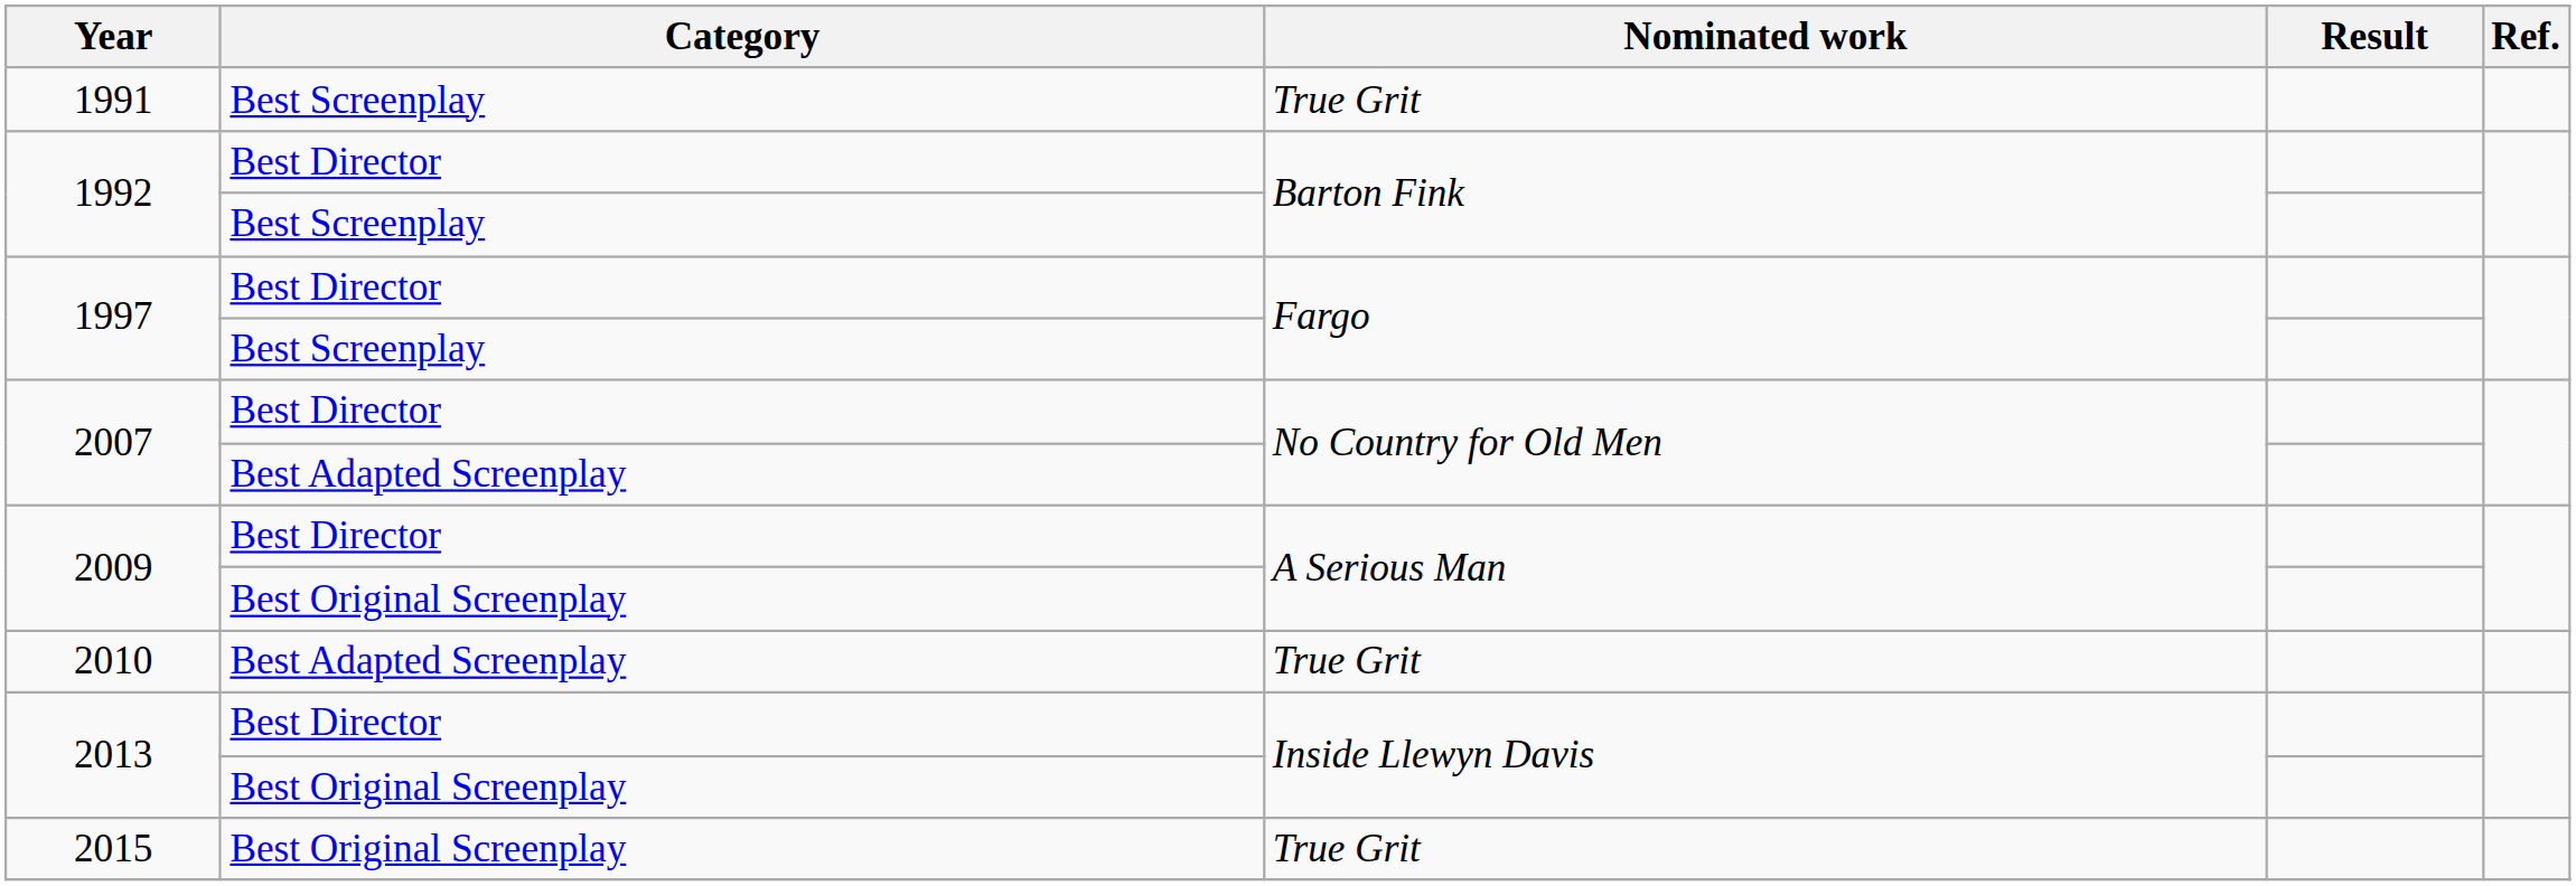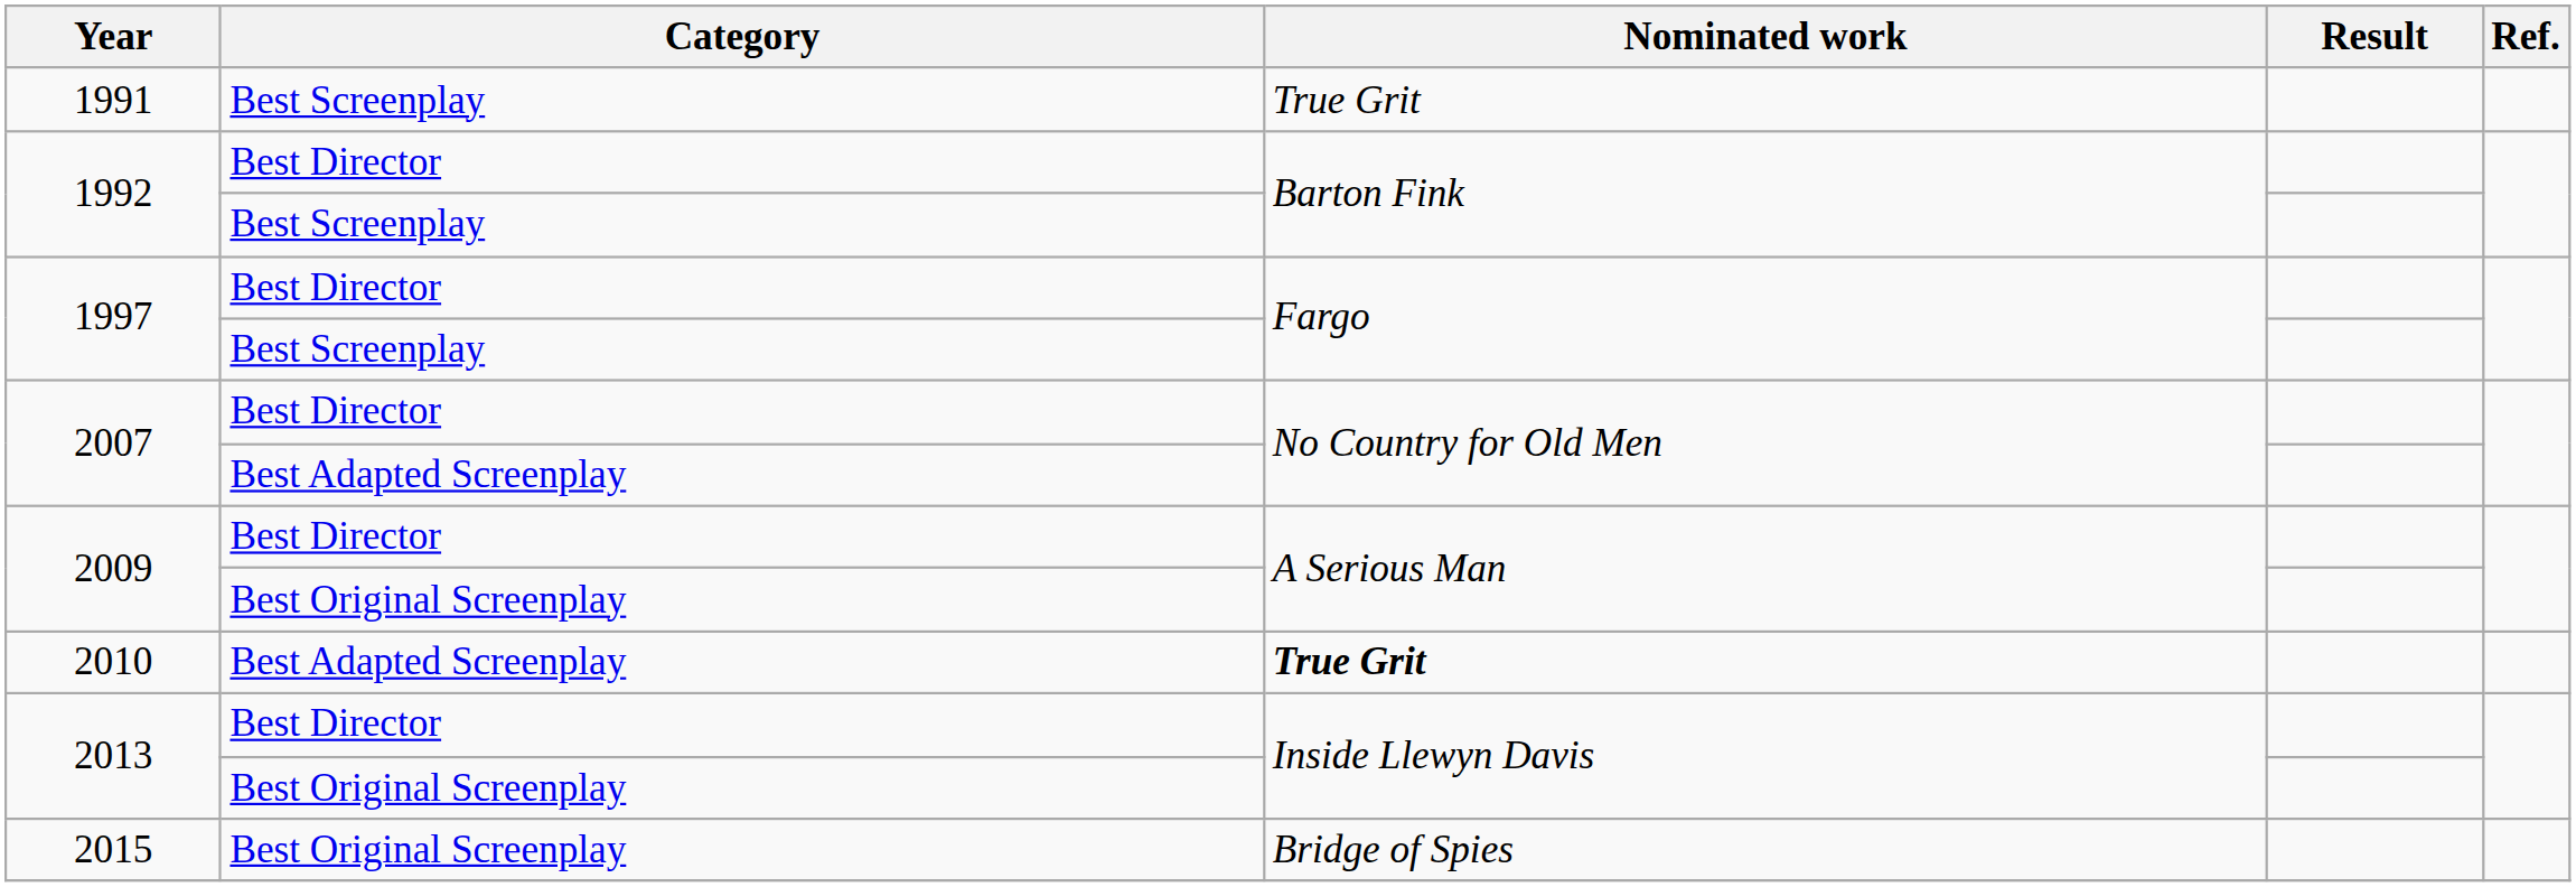 <table class="wikitable unsortable">
 <tr>
 <th scope="col" style="width:5em;">Year</th>
 <th scope="col" style="width:26em;">Category</th>
 <th scope="col" style="width:25em;">Nominated work</th>
 <th scope="col" style="width:5em;">Result</th>
 <th class=unsortable>Ref.</th>
 </tr>
 <tr>
 <td style="text-align:center;">1991</td>
 <td><a href='#'>Best Screenplay</a></td>
 <td><em>True Grit</em></td>
 <td></td>
 </tr>
 <tr>
 <td style="text-align:center;", rowspan=2>1992</td>
 <td><a href='#'>Best Director</a></td>
 <td rowspan=2><em>Barton Fink</em></td>
 <td></td>
 <td rowspan=2></td>
 </tr>
 <tr>
 <td><a href='#'>Best Screenplay</a></td>
 <td></td>
 </tr>
 <tr>
 <td style="text-align:center;", rowspan=2>1997</td>
 <td><a href='#'>Best Director</a></td>
 <td rowspan=2><em>Fargo</em></td>
 <td></td>
 <td rowspan=2></td>
 </tr>
 <tr>
 <td><a href='#'>Best Screenplay</a></td>
 <td></td>
 </tr>
 <tr>
 <td style="text-align:center;", rowspan=2>2007</td>
 <td><a href='#'>Best Director</a></td>
 <td rowspan=2><em>No Country for Old Men</em></td>
 <td></td>
 <td rowspan=2></td>
 </tr>
 <tr>
 <td><a href='#'>Best Adapted Screenplay</a></td>
 <td></td>
 </tr>
 <tr>
 <td style="text-align:center;", rowspan=2>2009</td>
 <td><a href='#'>Best Director</a></td>
 <td rowspan=2><em>A Serious Man</em></td>
 <td></td>
 <td rowspan=2></td>
 </tr>
 <tr>
 <td><a href='#'>Best Original Screenplay</a></td>
 <td></td>
 </tr>
 <tr>
 <td style="text-align:center;">2010</td>
 <td><a href='#'>Best Adapted Screenplay</a></td>
-<td><em>True Grit</em></td>
+<td><strong><em>True Grit</em></strong></td>
 <td></td>
 <td></td>
 </tr>
 <tr>
 <td style="text-align:center;", rowspan=2>2013</td>
 <td><a href='#'>Best Director</a></td>
 <td rowspan=2><em>Inside Llewyn Davis</em></td>
 <td></td>
 <td rowspan=2></td>
 </tr>
 <tr>
 <td><a href='#'>Best Original Screenplay</a></td>
 <td></td>
 </tr>
 <tr>
 <td style="text-align:center;">2015</td>
 <td><a href='#'>Best Original Screenplay</a></td>
-<td><em>True Grit</em></td>
+<td><em>Bridge of Spies</em></td>
 <td></td>
 <td></td>
 </tr>
 <tr>
 </tr>
 </table>
